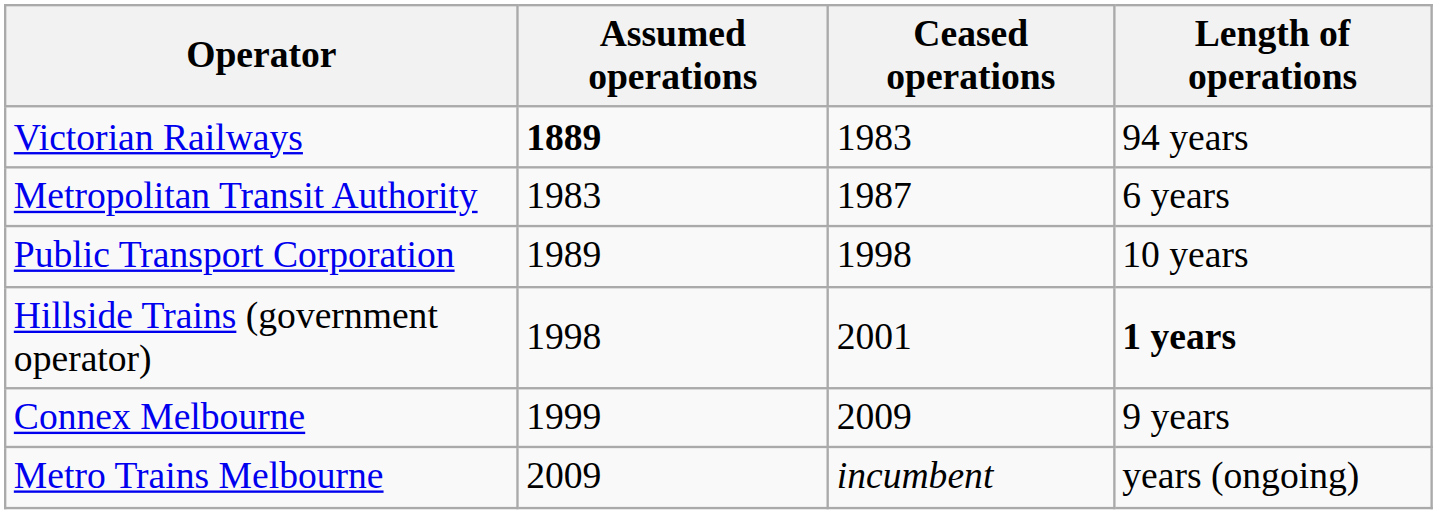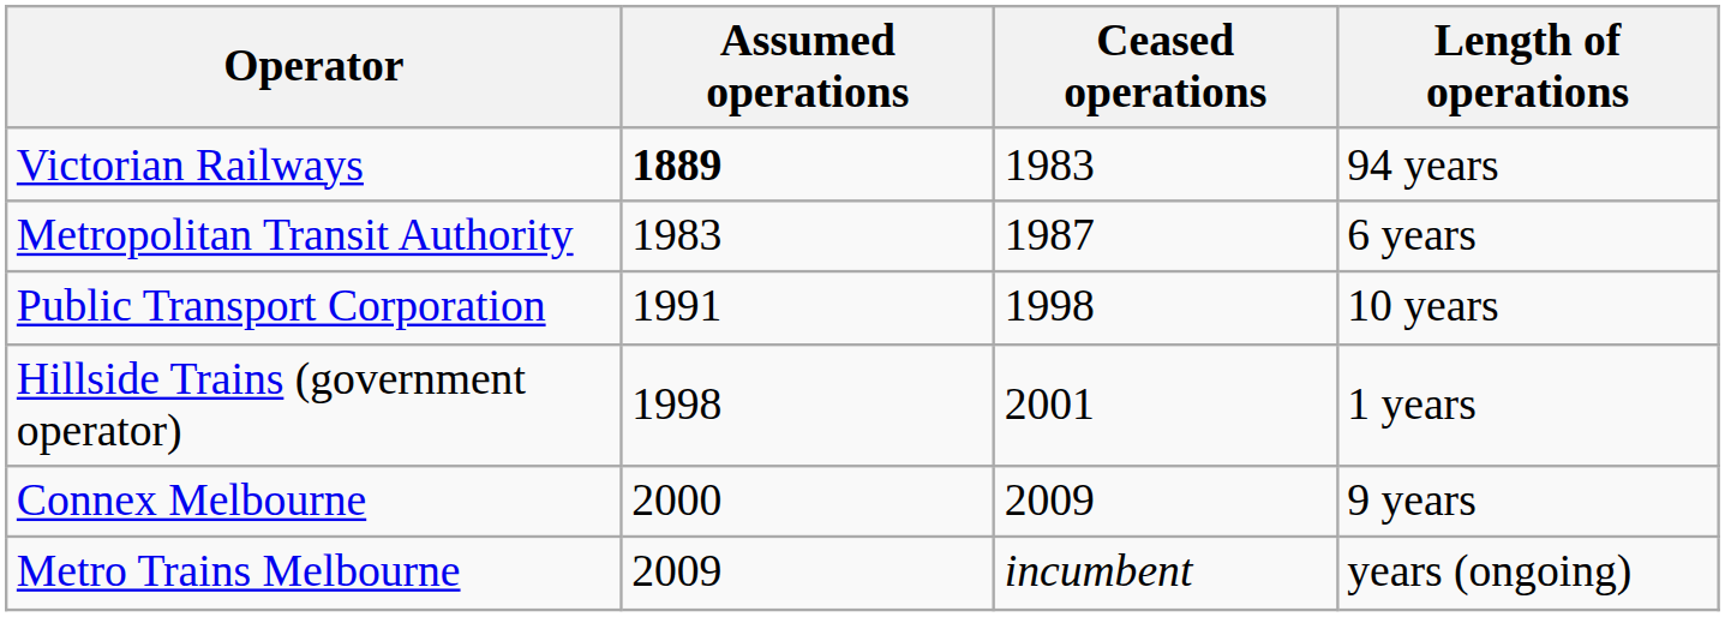 <table class="wikitable">
 <tr>
 <th>Operator</th>
 <th>Assumed operations</th>
 <th>Ceased operations</th>
 <th>Length of operations</th>
 </tr>
 <tr>
 <td><a href='#'>Victorian Railways</a></td>
 <td><strong>1889</strong></td>
 <td>1983</td>
 <td>94 years</td>
 </tr>
 <tr>
 <td><a href='#'>Metropolitan Transit Authority</a></td>
 <td>1983</td>
 <td>1987</td>
 <td>6 years</td>
 </tr>
 <tr>
 <td><a href='#'>Public Transport Corporation</a></td>
-<td>1989</td>
+<td>1991</td>
 <td>1998</td>
 <td>10 years</td>
 </tr>
 <tr>
 <td><a href='#'>Hillside Trains</a> (government operator)</td>
 <td>1998</td>
 <td>2001</td>
-<td><strong>1 years</strong></td>
+<td>1 years</td>
 </tr>
 <tr>
 <td><a href='#'>Connex Melbourne</a></td>
-<td>1999</td>
+<td>2000</td>
 <td>2009</td>
 <td>9 years</td>
 </tr>
 <tr>
 <td><a href='#'>Metro Trains Melbourne</a></td>
 <td>2009</td>
 <td><em>incumbent</em></td>
 <td> years (ongoing)</td>
 </tr>
 </table>
